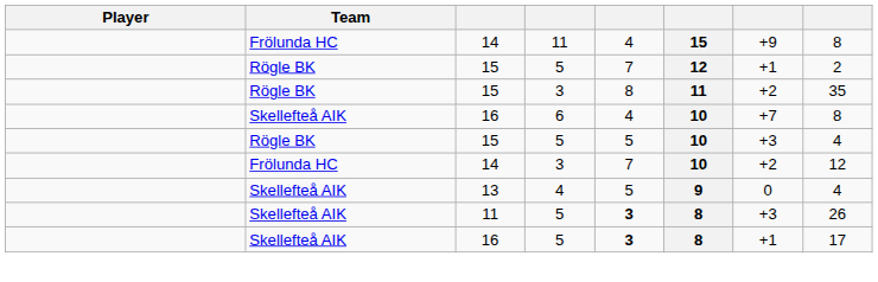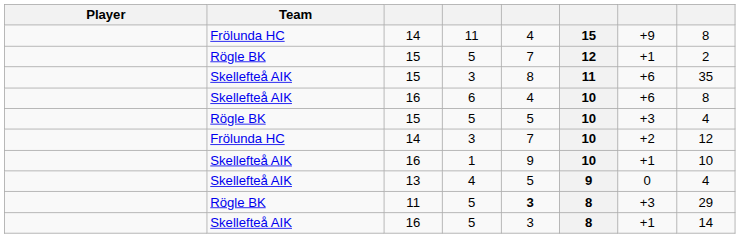 <table class="wikitable sortable" style="text-align: center">
 <tr>
 <th style="width: 15em;">Player</th>
 <th style="width: 13em;">Team</th>
 <th style="width: 4em;"></th>
 <th style="width: 4em;"></th>
 <th style="width: 4em;"></th>
 <th style="width: 4em;"></th>
 <th style="width: 4em;"></th>
 <th style="width: 4em;"></th>
 </tr>
 <tr>
 <td style="text-align:left;"> </td>
 <td style="text-align:left;"><a href='#'>Frölunda HC</a></td>
 <td>14</td>
 <td>11</td>
 <td>4</td>
 <th>15</th>
 <td>+9</td>
 <td>8</td>
 </tr>
 <tr>
 <td style="text-align:left;"> </td>
 <td style="text-align:left;"><a href='#'>Rögle BK</a></td>
 <td>15</td>
 <td>5</td>
 <td>7</td>
 <th>12</th>
 <td>+1</td>
 <td>2</td>
 </tr>
 <tr>
 <td style="text-align:left;"> </td>
-<td style="text-align:left;"><a href='#'>Rögle BK</a></td>
+<td style="text-align:left;"><a href='#'>Skellefteå AIK</a></td>
 <td>15</td>
 <td>3</td>
 <td>8</td>
 <th>11</th>
-<td>+2</td>
+<td>+6</td>
 <td>35</td>
 </tr>
 <tr>
 <td style="text-align:left;"> </td>
 <td style="text-align:left;"><a href='#'>Skellefteå AIK</a></td>
 <td>16</td>
 <td>6</td>
 <td>4</td>
 <th>10</th>
-<td>+7</td>
+<td>+6</td>
 <td>8</td>
 </tr>
 <tr>
 <td style="text-align:left;"> </td>
 <td style="text-align:left;"><a href='#'>Rögle BK</a></td>
 <td>15</td>
 <td>5</td>
 <td>5</td>
 <th>10</th>
 <td>+3</td>
 <td>4</td>
 </tr>
 <tr>
 <td style="text-align:left;"> </td>
 <td style="text-align:left;"><a href='#'>Frölunda HC</a></td>
 <td>14</td>
 <td>3</td>
 <td>7</td>
 <th>10</th>
 <td>+2</td>
 <td>12</td>
 </tr>
 <tr>
 <td style="text-align:left;"> </td>
 <td style="text-align:left;"><a href='#'>Skellefteå AIK</a></td>
+<td>16</td>
+<td>1</td>
+<td>9</td>
+<th>10</th>
+<td>+1</td>
+<td>10</td>
+</tr>
+<tr>
+<td style="text-align:left;"> </td>
+<td style="text-align:left;"><a href='#'>Skellefteå AIK</a></td>
 <td>13</td>
 <td>4</td>
 <td>5</td>
 <th>9</th>
 <td>0</td>
 <td>4</td>
 </tr>
 <tr>
 <td style="text-align:left;"> </td>
-<td style="text-align:left;"><a href='#'>Skellefteå AIK</a></td>
+<td style="text-align:left;"><a href='#'>Rögle BK</a></td>
 <td>11</td>
 <td>5</td>
 <td><strong>3</strong></td>
 <th>8</th>
 <td>+3</td>
-<td>26</td>
+<td>29</td>
 </tr>
 <tr>
 <td style="text-align:left;"> </td>
 <td style="text-align:left;"><a href='#'>Skellefteå AIK</a></td>
 <td>16</td>
 <td>5</td>
-<td><strong>3</strong></td>
+<td>3</td>
 <th>8</th>
 <td>+1</td>
-<td>17</td>
+<td>14</td>
 </tr>
 </table>
